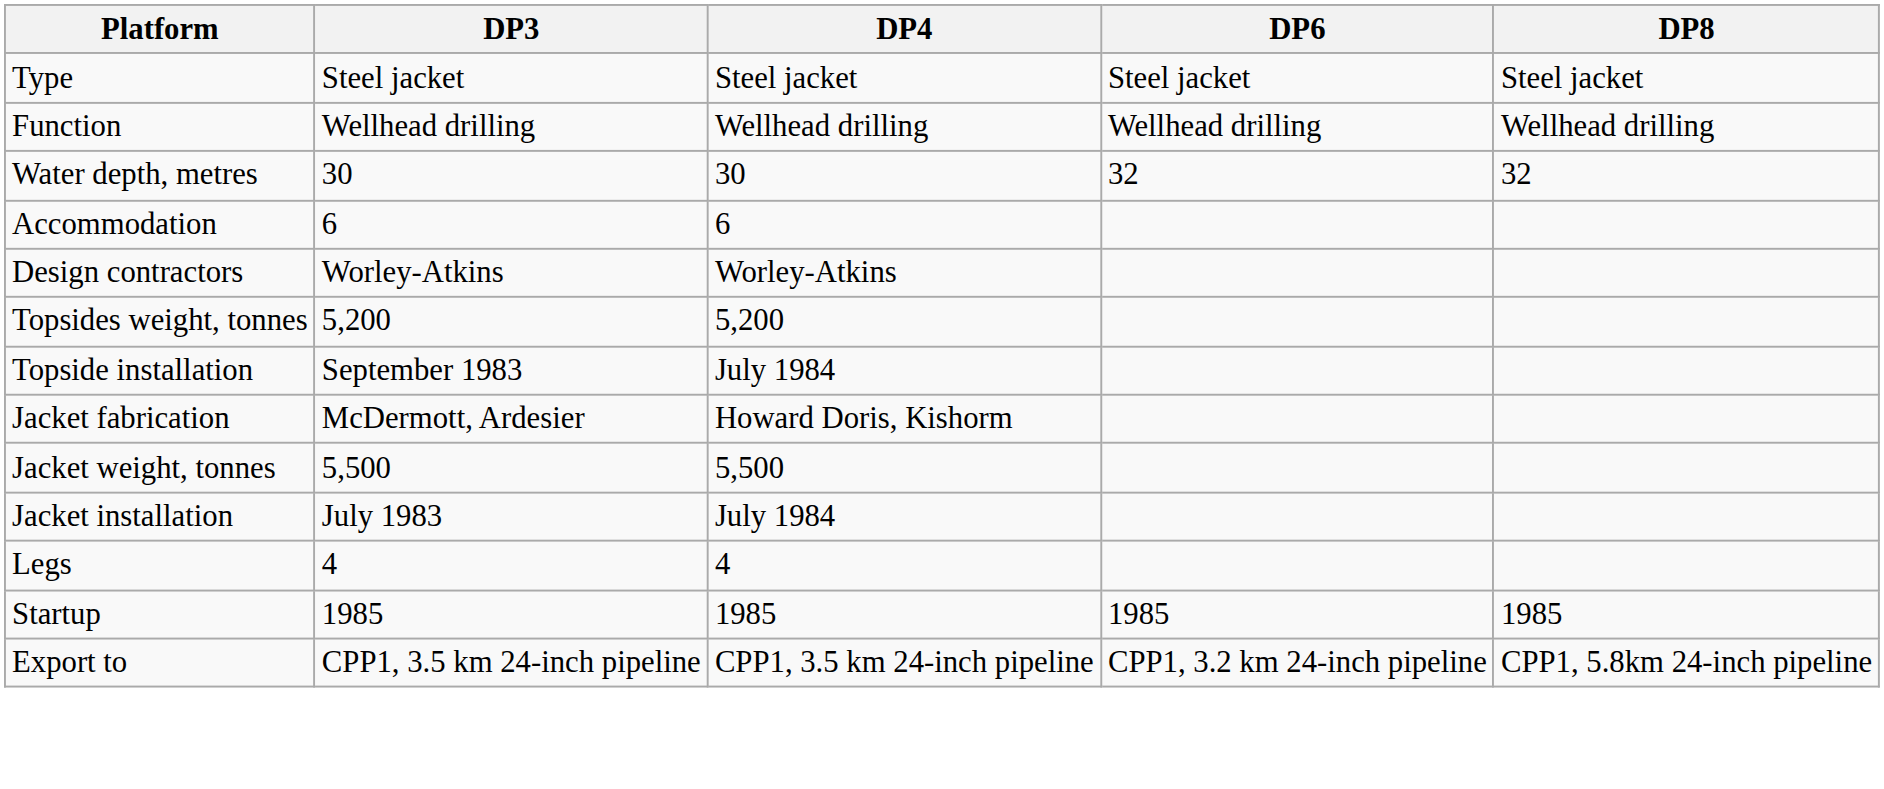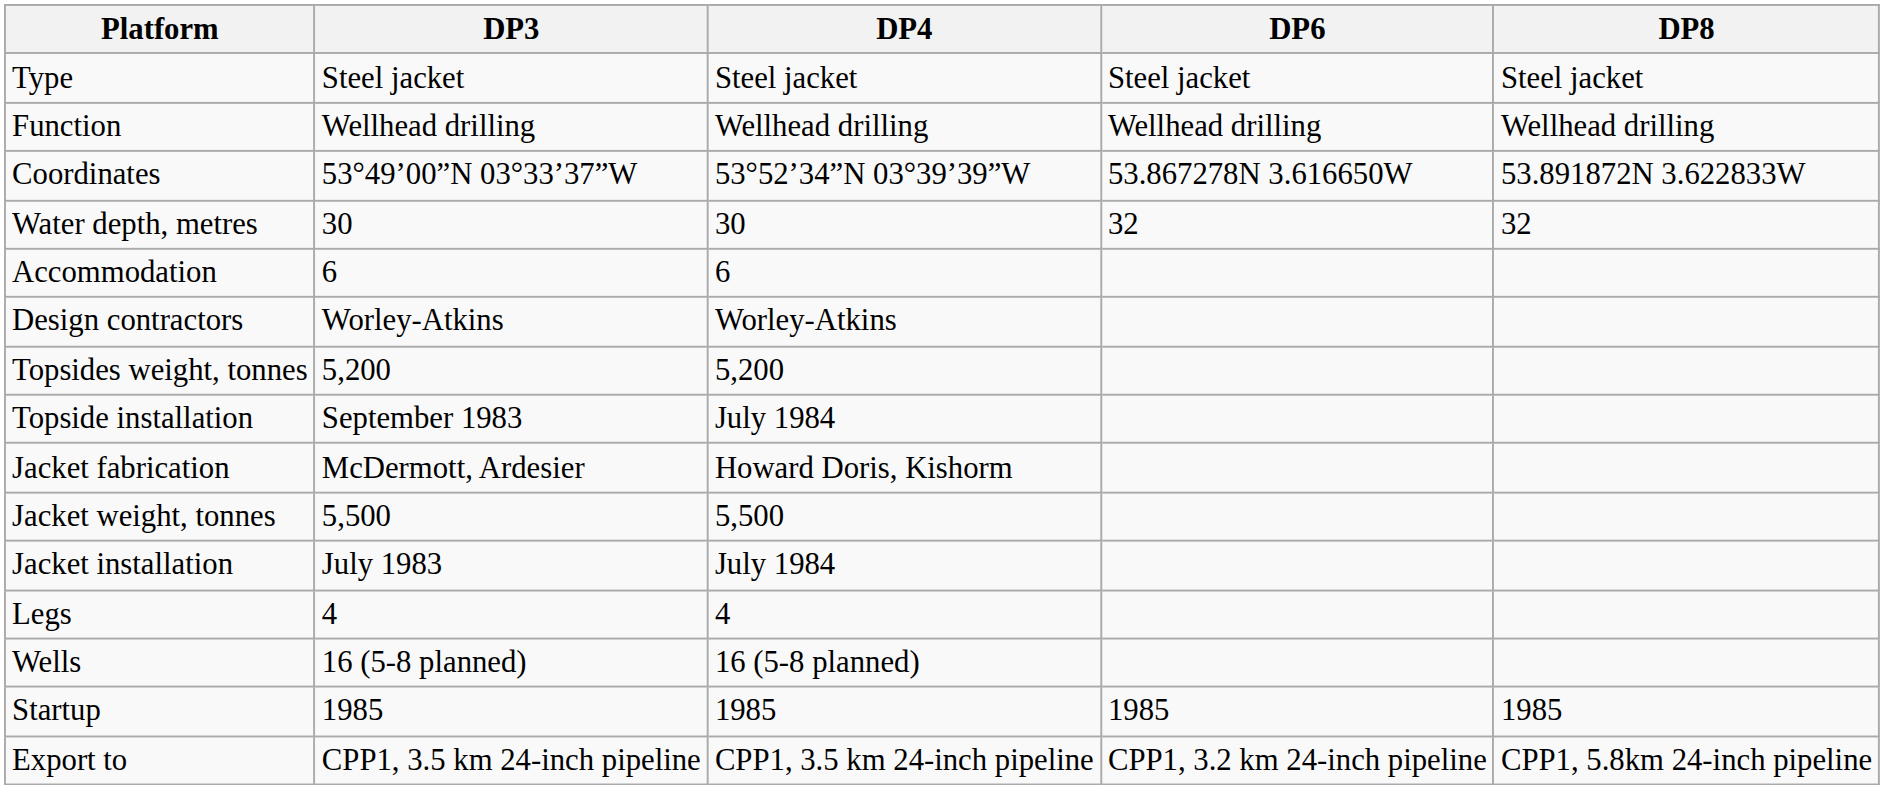 <table class="wikitable">
 <tr>
 <th>Platform</th>
 <th>DP3</th>
 <th>DP4</th>
 <th>DP6</th>
 <th>DP8</th>
 </tr>
 <tr>
 <td>Type</td>
 <td>Steel jacket</td>
 <td>Steel jacket</td>
 <td>Steel jacket</td>
 <td>Steel jacket</td>
 </tr>
 <tr>
 <td>Function</td>
 <td>Wellhead drilling</td>
 <td>Wellhead drilling</td>
 <td>Wellhead drilling</td>
 <td>Wellhead drilling</td>
+</tr>
+<tr>
+<td>Coordinates</td>
+<td>53°49’00”N 03°33’37”W</td>
+<td>53°52’34”N 03°39’39”W</td>
+<td>53.867278N 3.616650W</td>
+<td>53.891872N 3.622833W</td>
 </tr>
 <tr>
 <td>Water depth, metres</td>
 <td>30</td>
 <td>30</td>
 <td>32</td>
 <td>32</td>
 </tr>
 <tr>
 <td>Accommodation</td>
 <td>6</td>
 <td>6</td>
 <td></td>
 <td></td>
 </tr>
 <tr>
 <td>Design contractors</td>
 <td>Worley-Atkins</td>
 <td>Worley-Atkins</td>
 <td></td>
 <td></td>
 </tr>
 <tr>
 <td>Topsides weight, tonnes</td>
 <td>5,200</td>
 <td>5,200</td>
 <td></td>
 <td></td>
 </tr>
 <tr>
 <td>Topside installation</td>
 <td>September 1983</td>
 <td>July 1984</td>
 <td></td>
 <td></td>
 </tr>
 <tr>
 <td>Jacket fabrication</td>
 <td>McDermott, Ardesier</td>
 <td>Howard Doris, Kishorm</td>
 <td></td>
 <td></td>
 </tr>
 <tr>
 <td>Jacket weight, tonnes</td>
 <td>5,500</td>
 <td>5,500</td>
 <td></td>
 <td></td>
 </tr>
 <tr>
 <td>Jacket installation</td>
 <td>July 1983</td>
 <td>July 1984</td>
 <td></td>
 <td></td>
 </tr>
 <tr>
 <td>Legs</td>
 <td>4</td>
 <td>4</td>
 <td></td>
 <td></td>
 </tr>
 <tr>
+<td>Wells</td>
+<td>16 (5-8 planned)</td>
+<td>16 (5-8 planned)</td>
+<td></td>
+<td></td>
+</tr>
+<tr>
 <td>Startup</td>
 <td>1985</td>
 <td>1985</td>
 <td>1985</td>
 <td>1985</td>
 </tr>
 <tr>
 <td>Export to</td>
 <td>CPP1, 3.5 km 24-inch pipeline</td>
 <td>CPP1, 3.5 km 24-inch pipeline</td>
 <td>CPP1, 3.2 km 24-inch pipeline</td>
 <td>CPP1, 5.8km 24-inch pipeline</td>
 </tr>
 </table>
